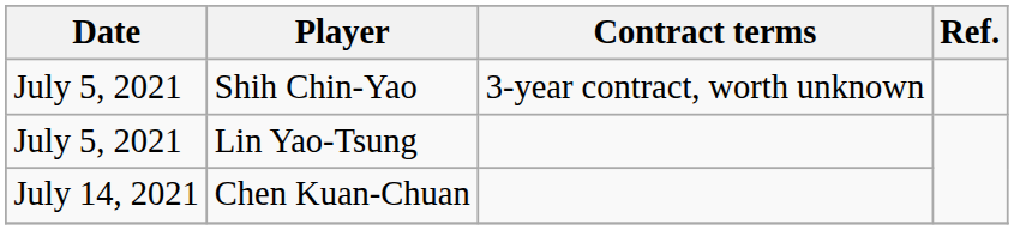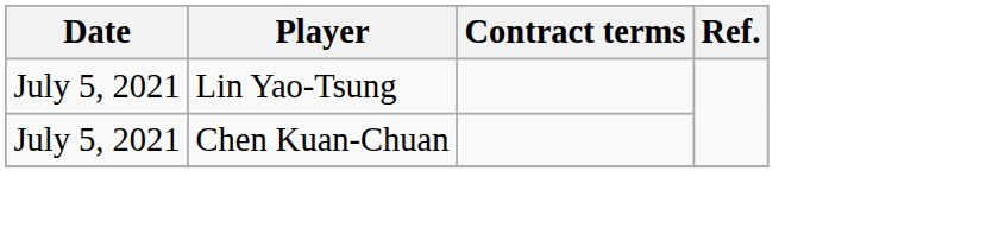 <table class="wikitable">
 <tr>
 <th>Date</th>
 <th>Player</th>
 <th>Contract terms</th>
 <th>Ref.</th>
 </tr>
 <tr>
 <td>July 5, 2021</td>
-<td>Shih Chin-Yao</td>
-<td>3-year contract, worth unknown</td>
-<td></td>
-</tr>
-<tr>
-<td>July 5, 2021</td>
 <td>Lin Yao-Tsung</td>
 <td></td>
 <td rowspan=2></td>
 </tr>
 <tr>
-<td>July 14, 2021</td>
+<td>July 5, 2021</td>
 <td>Chen Kuan-Chuan</td>
 <td></td>
 </tr>
 <tr>
 </tr>
 </table>
